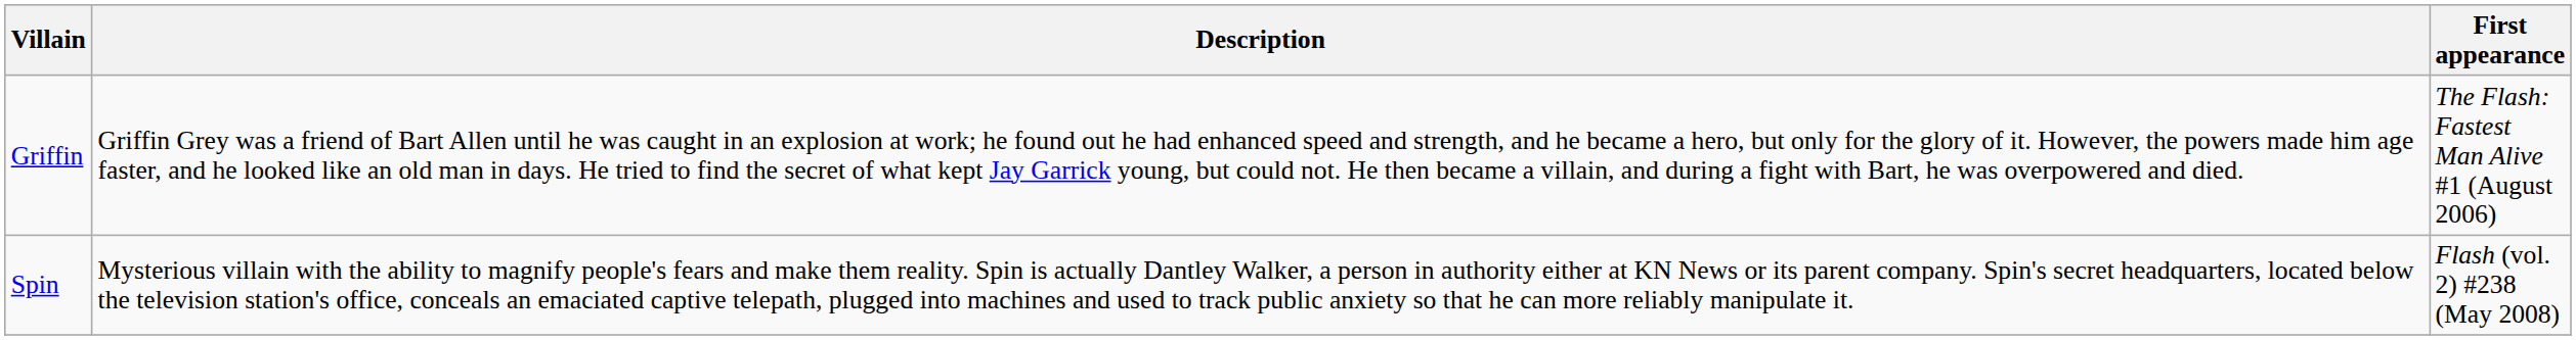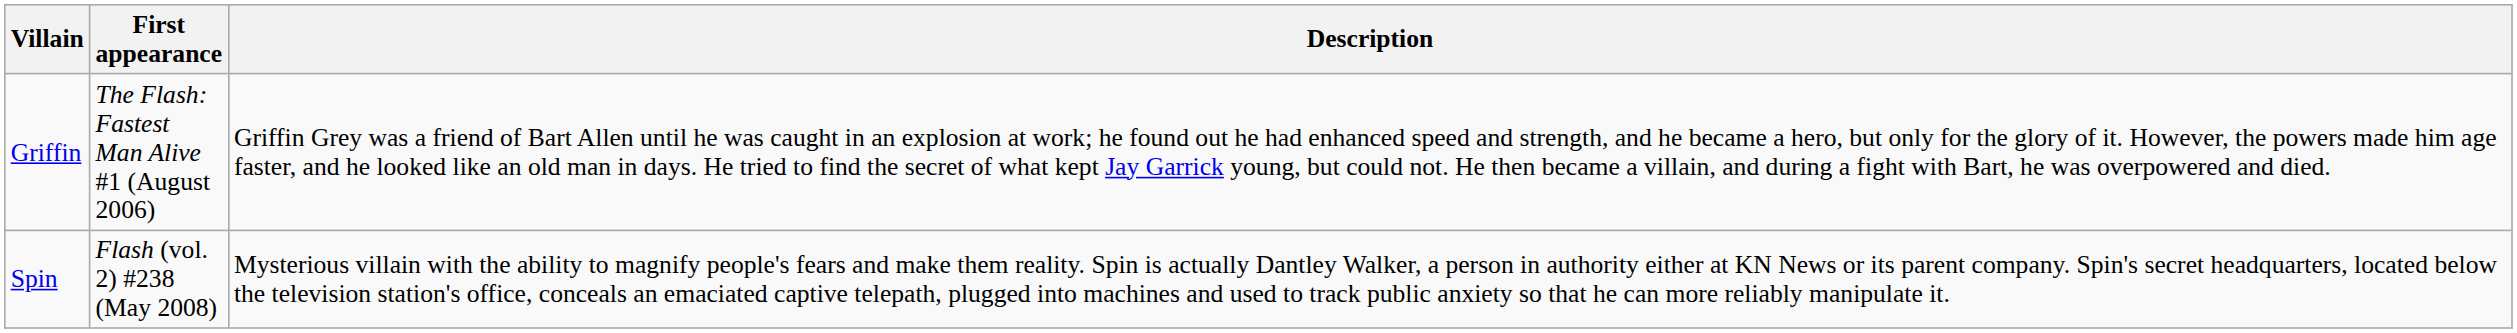 <table class="wikitable">
 <tr>
 <th width="1%">Villain</th>
+<th width="1%">First appearance</th>
 <th>Description</th>
-<th width="1%">First appearance</th>
 </tr>
 <tr>
 <td><a href='#'>Griffin</a></td>
+<td><em>The Flash: Fastest Man Alive</em> #1 (August 2006)</td>
 <td>Griffin Grey was a friend of Bart Allen until he was caught in an explosion at work; he found out he had enhanced speed and strength, and he became a hero, but only for the glory of it. However, the powers made him age faster, and he looked like an old man in days. He tried to find the secret of what kept <a href='#'>Jay Garrick</a> young, but could not. He then became a villain, and during a fight with Bart, he was overpowered and died.</td>
-<td><em>The Flash: Fastest Man Alive</em> #1 (August 2006)</td>
 </tr>
 <tr>
 <td><a href='#'>Spin</a></td>
+<td><em>Flash</em> (vol. 2) #238 (May 2008)</td>
 <td>Mysterious villain with the ability to magnify people's fears and make them reality. Spin is actually Dantley Walker, a person in authority either at KN News or its parent company. Spin's secret headquarters, located below the television station's office, conceals an emaciated captive telepath, plugged into machines and used to track public anxiety so that he can more reliably manipulate it.</td>
-<td><em>Flash</em> (vol. 2) #238 (May 2008)</td>
 </tr>
 </table>
